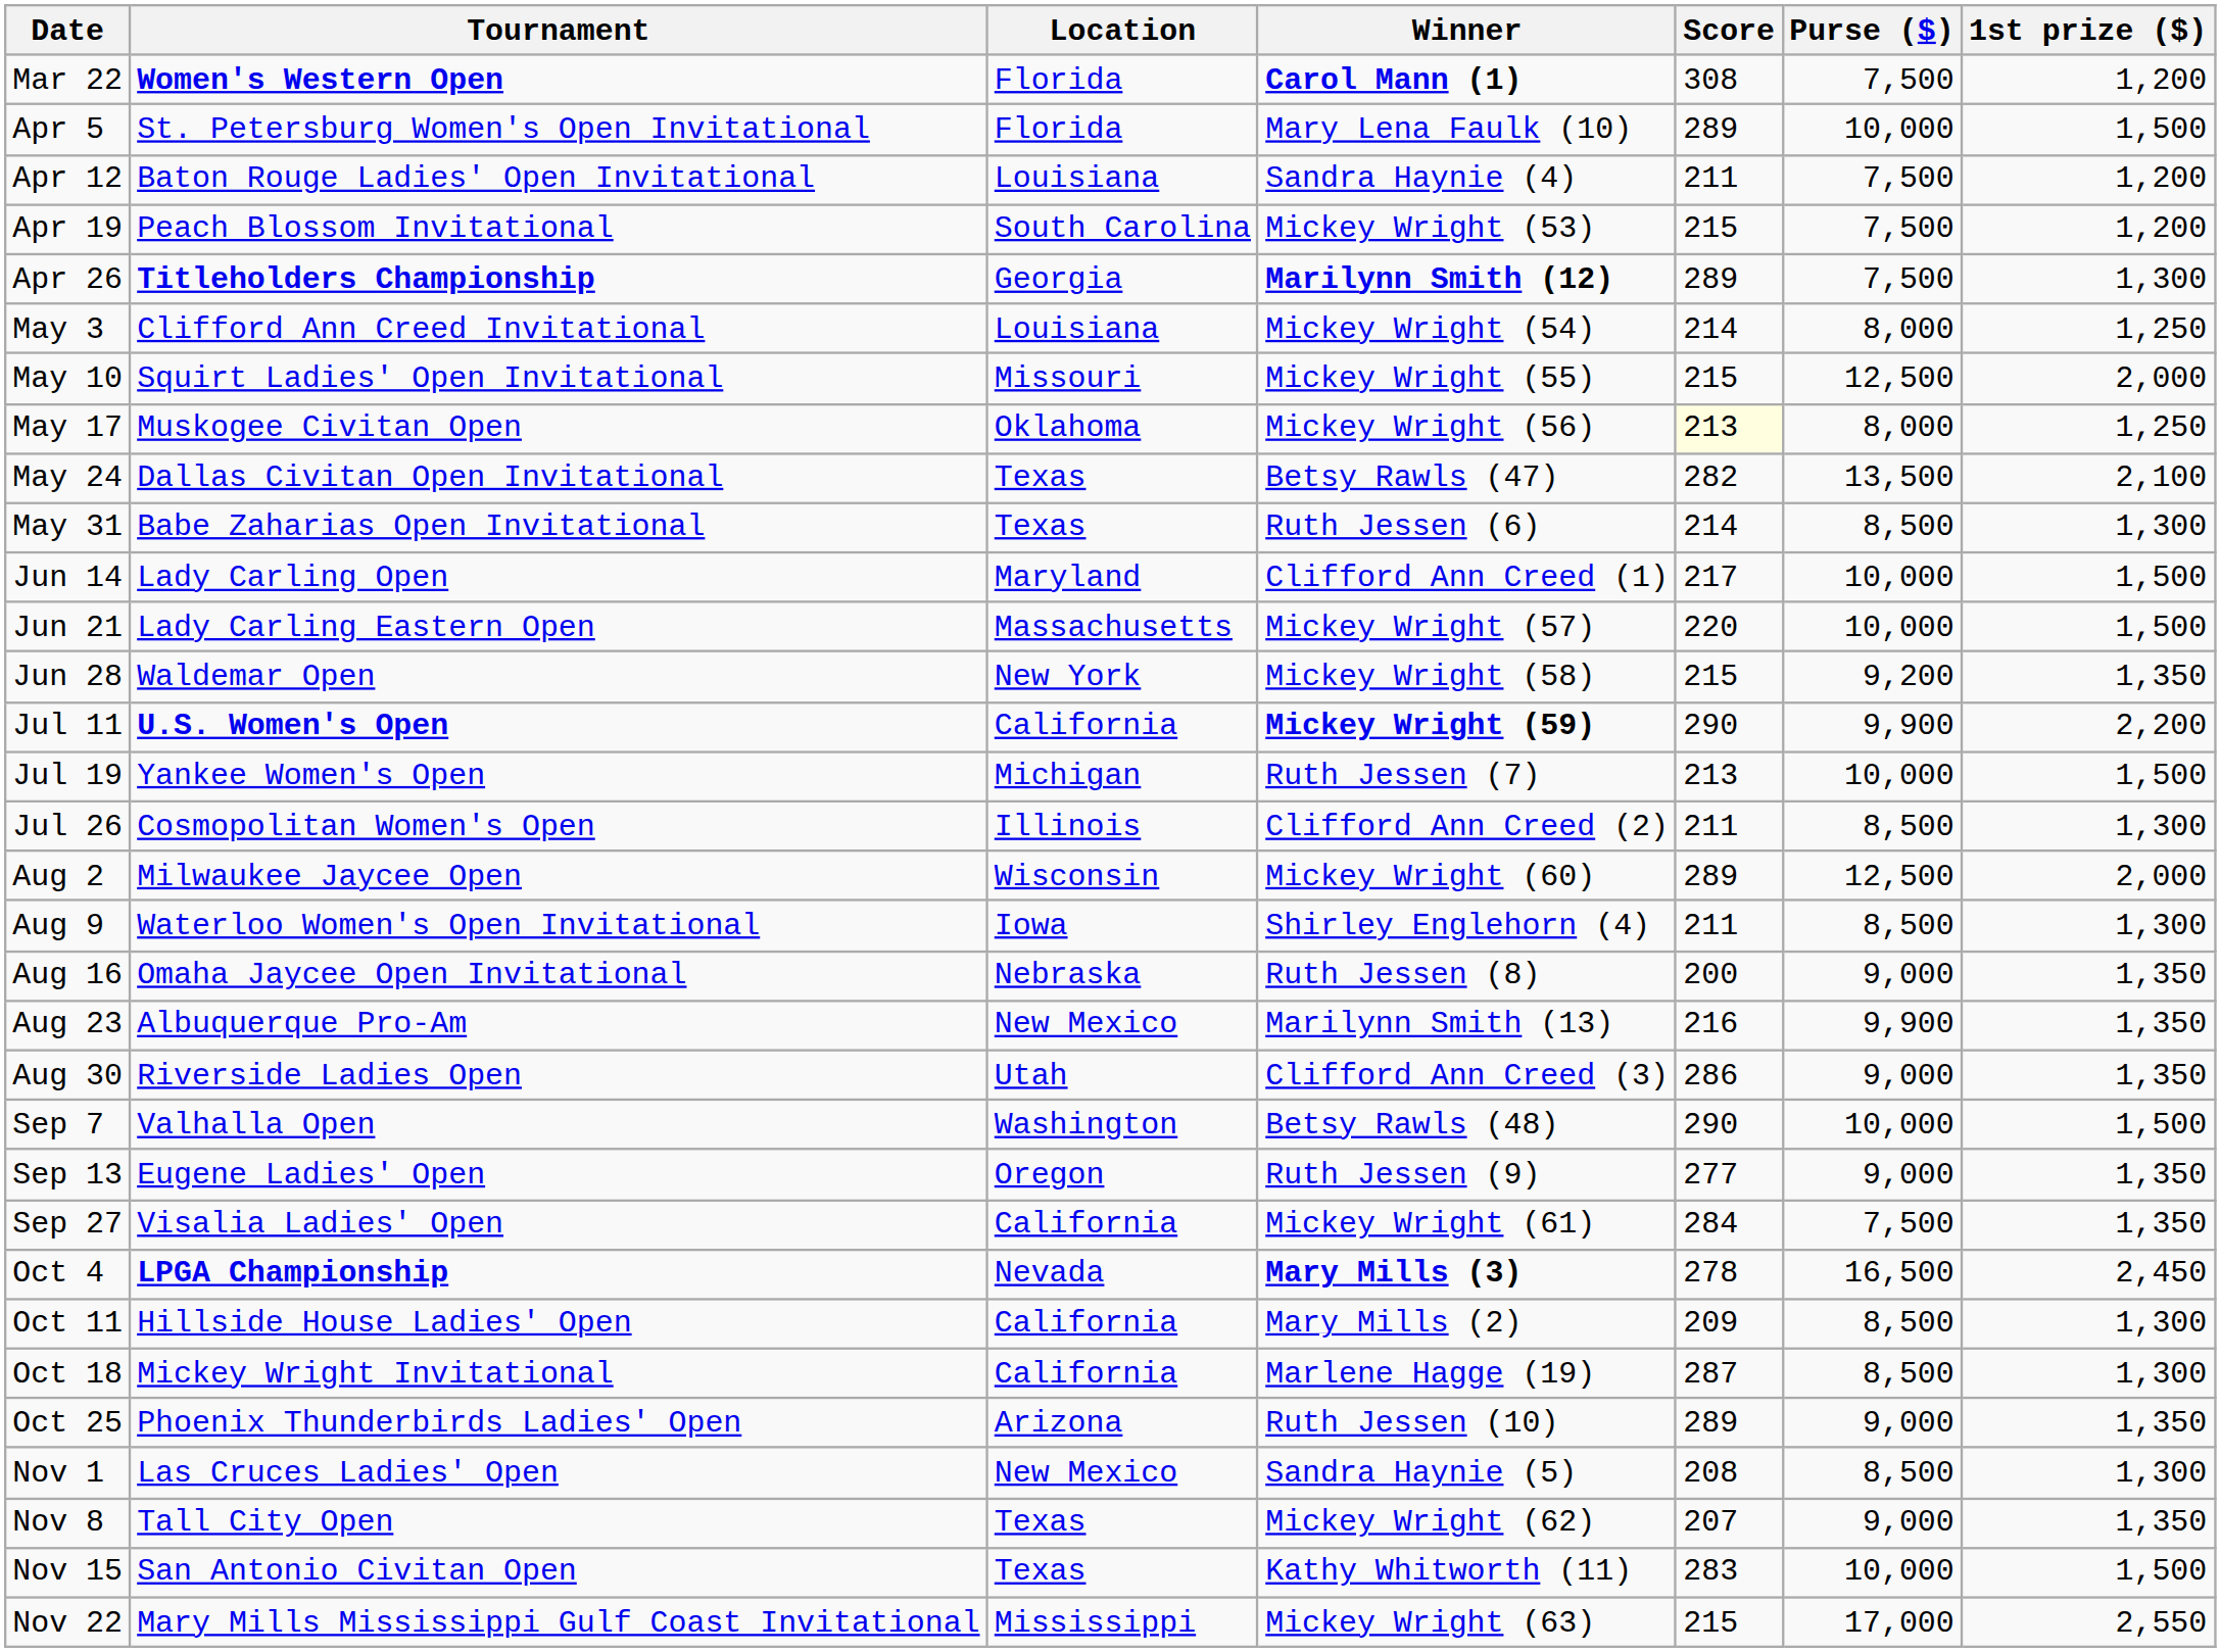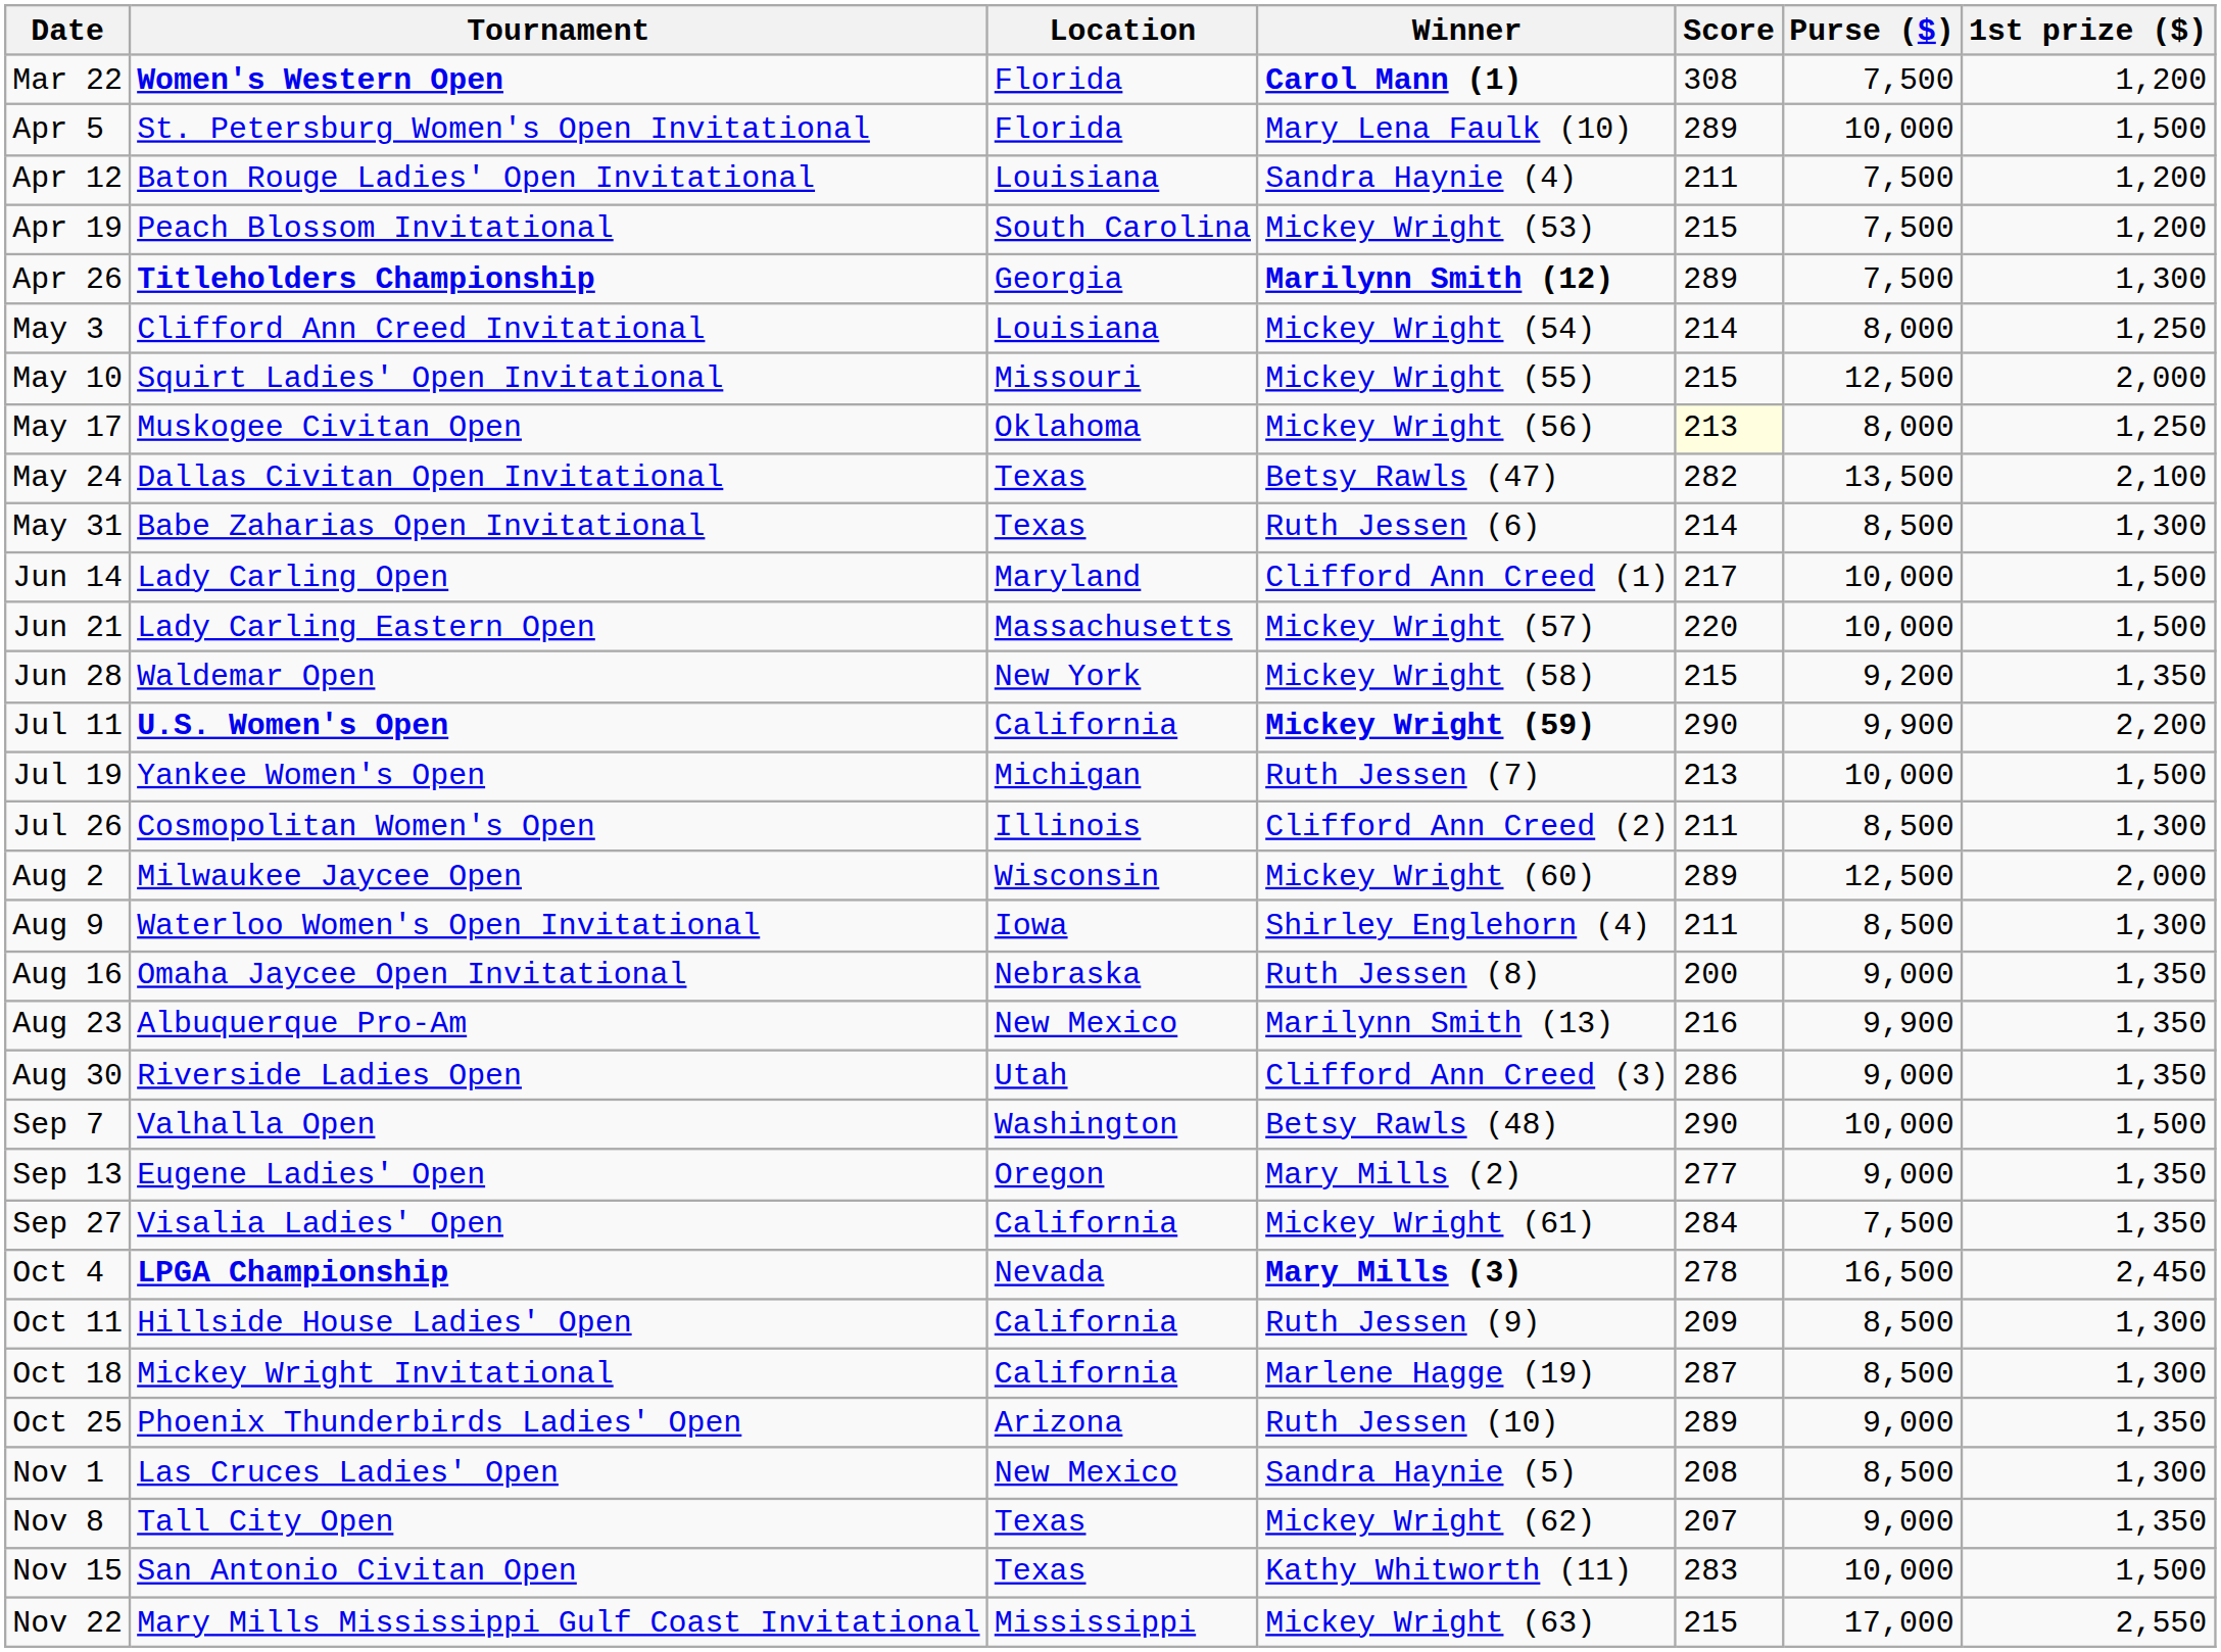 <table class=wikitable>
 <tr>
 <th>Date</th>
 <th>Tournament</th>
 <th>Location</th>
 <th>Winner</th>
 <th>Score</th>
 <th>Purse (<a href='#'>$</a>)</th>
 <th>1st prize ($)</th>
 </tr>
 <tr>
 <td>Mar 22</td>
 <td><strong><a href='#'>Women's Western Open</a></strong></td>
 <td><a href='#'>Florida</a></td>
 <td> <strong><a href='#'>Carol Mann</a> (1)</strong></td>
 <td>308</td>
 <td align=right>7,500</td>
 <td align=right>1,200</td>
 </tr>
 <tr>
 <td>Apr 5</td>
 <td><a href='#'>St. Petersburg Women's Open Invitational</a></td>
 <td><a href='#'>Florida</a></td>
 <td> <a href='#'>Mary Lena Faulk</a> (10)</td>
 <td>289</td>
 <td align=right>10,000</td>
 <td align=right>1,500</td>
 </tr>
 <tr>
 <td>Apr 12</td>
 <td><a href='#'>Baton Rouge Ladies' Open Invitational</a></td>
 <td><a href='#'>Louisiana</a></td>
 <td> <a href='#'>Sandra Haynie</a> (4)</td>
 <td>211</td>
 <td align=right>7,500</td>
 <td align=right>1,200</td>
 </tr>
 <tr>
 <td>Apr 19</td>
 <td><a href='#'>Peach Blossom Invitational</a></td>
 <td><a href='#'>South Carolina</a></td>
 <td> <a href='#'>Mickey Wright</a> (53)</td>
 <td>215</td>
 <td align=right>7,500</td>
 <td align=right>1,200</td>
 </tr>
 <tr>
 <td>Apr 26</td>
 <td><strong><a href='#'>Titleholders Championship</a></strong></td>
 <td><a href='#'>Georgia</a></td>
 <td> <strong><a href='#'>Marilynn Smith</a> (12)</strong></td>
 <td>289</td>
 <td align=right>7,500</td>
 <td align=right>1,300</td>
 </tr>
 <tr>
 <td>May 3</td>
 <td><a href='#'>Clifford Ann Creed Invitational</a></td>
 <td><a href='#'>Louisiana</a></td>
 <td> <a href='#'>Mickey Wright</a> (54)</td>
 <td>214</td>
 <td align=right>8,000</td>
 <td align=right>1,250</td>
 </tr>
 <tr>
 <td>May 10</td>
 <td><a href='#'>Squirt Ladies' Open Invitational</a></td>
 <td><a href='#'>Missouri</a></td>
 <td> <a href='#'>Mickey Wright</a> (55)</td>
 <td>215</td>
 <td align=right>12,500</td>
 <td align=right>2,000</td>
 </tr>
 <tr>
 <td>May 17</td>
 <td><a href='#'>Muskogee Civitan Open</a></td>
 <td><a href='#'>Oklahoma</a></td>
 <td> <a href='#'>Mickey Wright</a> (56)</td>
 <td style="background: lightyellow;">213</td>
 <td align=right>8,000</td>
 <td align=right>1,250</td>
 </tr>
 <tr>
 <td>May 24</td>
 <td><a href='#'>Dallas Civitan Open Invitational</a></td>
 <td><a href='#'>Texas</a></td>
 <td> <a href='#'>Betsy Rawls</a> (47)</td>
 <td>282</td>
 <td align=right>13,500</td>
 <td align=right>2,100</td>
 </tr>
 <tr>
 <td>May 31</td>
 <td><a href='#'>Babe Zaharias Open Invitational</a></td>
 <td><a href='#'>Texas</a></td>
 <td> <a href='#'>Ruth Jessen</a> (6)</td>
 <td>214</td>
 <td align=right>8,500</td>
 <td align=right>1,300</td>
 </tr>
 <tr>
 <td>Jun 14</td>
 <td><a href='#'>Lady Carling Open</a></td>
 <td><a href='#'>Maryland</a></td>
 <td> <a href='#'>Clifford Ann Creed</a> (1)</td>
 <td>217</td>
 <td align=right>10,000</td>
 <td align=right>1,500</td>
 </tr>
 <tr>
 <td>Jun 21</td>
 <td><a href='#'>Lady Carling Eastern Open</a></td>
 <td><a href='#'>Massachusetts</a></td>
 <td> <a href='#'>Mickey Wright</a> (57)</td>
 <td>220</td>
 <td align=right>10,000</td>
 <td align=right>1,500</td>
 </tr>
 <tr>
 <td>Jun 28</td>
 <td><a href='#'>Waldemar Open</a></td>
 <td><a href='#'>New York</a></td>
 <td> <a href='#'>Mickey Wright</a> (58)</td>
 <td>215</td>
 <td align=right>9,200</td>
 <td align=right>1,350</td>
 </tr>
 <tr>
 <td>Jul 11</td>
 <td><strong><a href='#'>U.S. Women's Open</a></strong></td>
 <td><a href='#'>California</a></td>
 <td> <strong><a href='#'>Mickey Wright</a> (59)</strong></td>
 <td>290</td>
 <td align=right>9,900</td>
 <td align=right>2,200</td>
 </tr>
 <tr>
 <td>Jul 19</td>
 <td><a href='#'>Yankee Women's Open</a></td>
 <td><a href='#'>Michigan</a></td>
 <td> <a href='#'>Ruth Jessen</a> (7)</td>
 <td>213</td>
 <td align=right>10,000</td>
 <td align=right>1,500</td>
 </tr>
 <tr>
 <td>Jul 26</td>
 <td><a href='#'>Cosmopolitan Women's Open</a></td>
 <td><a href='#'>Illinois</a></td>
 <td> <a href='#'>Clifford Ann Creed</a> (2)</td>
 <td>211</td>
 <td align=right>8,500</td>
 <td align=right>1,300</td>
 </tr>
 <tr>
 <td>Aug 2</td>
 <td><a href='#'>Milwaukee Jaycee Open</a></td>
 <td><a href='#'>Wisconsin</a></td>
 <td> <a href='#'>Mickey Wright</a> (60)</td>
 <td>289</td>
 <td align=right>12,500</td>
 <td align=right>2,000</td>
 </tr>
 <tr>
 <td>Aug 9</td>
 <td><a href='#'>Waterloo Women's Open Invitational</a></td>
 <td><a href='#'>Iowa</a></td>
 <td> <a href='#'>Shirley Englehorn</a> (4)</td>
 <td>211</td>
 <td align=right>8,500</td>
 <td align=right>1,300</td>
 </tr>
 <tr>
 <td>Aug 16</td>
 <td><a href='#'>Omaha Jaycee Open Invitational</a></td>
 <td><a href='#'>Nebraska</a></td>
 <td> <a href='#'>Ruth Jessen</a> (8)</td>
 <td>200</td>
 <td align=right>9,000</td>
 <td align=right>1,350</td>
 </tr>
 <tr>
 <td>Aug 23</td>
 <td><a href='#'>Albuquerque Pro-Am</a></td>
 <td><a href='#'>New Mexico</a></td>
 <td> <a href='#'>Marilynn Smith</a> (13)</td>
 <td>216</td>
 <td align=right>9,900</td>
 <td align=right>1,350</td>
 </tr>
 <tr>
 <td>Aug 30</td>
 <td><a href='#'>Riverside Ladies Open</a></td>
 <td><a href='#'>Utah</a></td>
 <td> <a href='#'>Clifford Ann Creed</a> (3)</td>
 <td>286</td>
 <td align=right>9,000</td>
 <td align=right>1,350</td>
 </tr>
 <tr>
 <td>Sep 7</td>
 <td><a href='#'>Valhalla Open</a></td>
 <td><a href='#'>Washington</a></td>
 <td> <a href='#'>Betsy Rawls</a> (48)</td>
 <td>290</td>
 <td align=right>10,000</td>
 <td align=right>1,500</td>
 </tr>
 <tr>
 <td>Sep 13</td>
 <td><a href='#'>Eugene Ladies' Open</a></td>
 <td><a href='#'>Oregon</a></td>
-<td> <a href='#'>Ruth Jessen</a> (9)</td>
+<td> <a href='#'>Mary Mills</a> (2)</td>
 <td>277</td>
 <td align=right>9,000</td>
 <td align=right>1,350</td>
 </tr>
 <tr>
 <td>Sep 27</td>
 <td><a href='#'>Visalia Ladies' Open</a></td>
 <td><a href='#'>California</a></td>
 <td> <a href='#'>Mickey Wright</a> (61)</td>
 <td>284</td>
 <td align=right>7,500</td>
 <td align=right>1,350</td>
 </tr>
 <tr>
 <td>Oct 4</td>
 <td><strong><a href='#'>LPGA Championship</a></strong></td>
 <td><a href='#'>Nevada</a></td>
 <td> <strong><a href='#'>Mary Mills</a> (3)</strong></td>
 <td>278</td>
 <td align=right>16,500</td>
 <td align=right>2,450</td>
 </tr>
 <tr>
 <td>Oct 11</td>
 <td><a href='#'>Hillside House Ladies' Open</a></td>
 <td><a href='#'>California</a></td>
-<td> <a href='#'>Mary Mills</a> (2)</td>
+<td> <a href='#'>Ruth Jessen</a> (9)</td>
 <td>209</td>
 <td align=right>8,500</td>
 <td align=right>1,300</td>
 </tr>
 <tr>
 <td>Oct 18</td>
 <td><a href='#'>Mickey Wright Invitational</a></td>
 <td><a href='#'>California</a></td>
 <td> <a href='#'>Marlene Hagge</a> (19)</td>
 <td>287</td>
 <td align=right>8,500</td>
 <td align=right>1,300</td>
 </tr>
 <tr>
 <td>Oct 25</td>
 <td><a href='#'>Phoenix Thunderbirds Ladies' Open</a></td>
 <td><a href='#'>Arizona</a></td>
 <td> <a href='#'>Ruth Jessen</a> (10)</td>
 <td>289</td>
 <td align=right>9,000</td>
 <td align=right>1,350</td>
 </tr>
 <tr>
 <td>Nov 1</td>
 <td><a href='#'>Las Cruces Ladies' Open</a></td>
 <td><a href='#'>New Mexico</a></td>
 <td> <a href='#'>Sandra Haynie</a> (5)</td>
 <td>208</td>
 <td align=right>8,500</td>
 <td align=right>1,300</td>
 </tr>
 <tr>
 <td>Nov 8</td>
 <td><a href='#'>Tall City Open</a></td>
 <td><a href='#'>Texas</a></td>
 <td> <a href='#'>Mickey Wright</a> (62)</td>
 <td>207</td>
 <td align=right>9,000</td>
 <td align=right>1,350</td>
 </tr>
 <tr>
 <td>Nov 15</td>
 <td><a href='#'>San Antonio Civitan Open</a></td>
 <td><a href='#'>Texas</a></td>
 <td> <a href='#'>Kathy Whitworth</a> (11)</td>
 <td>283</td>
 <td align=right>10,000</td>
 <td align=right>1,500</td>
 </tr>
 <tr>
 <td>Nov 22</td>
 <td><a href='#'>Mary Mills Mississippi Gulf Coast Invitational</a></td>
 <td><a href='#'>Mississippi</a></td>
 <td> <a href='#'>Mickey Wright</a> (63)</td>
 <td>215</td>
 <td align=right>17,000</td>
 <td align=right>2,550</td>
 </tr>
 </table>
